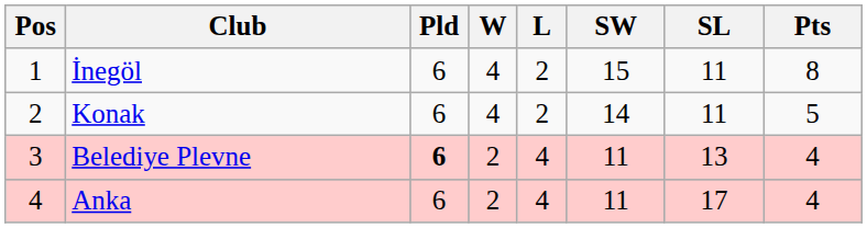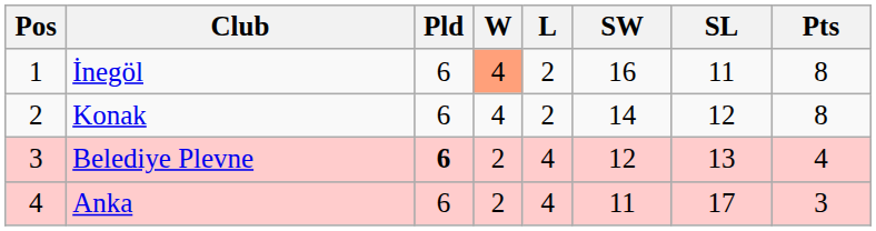 <table class=wikitable style="text-align:center;" width="500">
 <tr>
 <th width=5%>Pos</th>
 <th width=35%>Club</th>
 <th width=5%>Pld</th>
 <th width=5%>W</th>
 <th width=5%>L</th>
 <th width=10%>SW</th>
 <th width=10%>SL</th>
 <th width=10%>Pts</th>
 </tr>
 <tr>
 <td>1</td>
 <td align="left"><a href='#'>İnegöl</a></td>
 <td>6</td>
-<td>4</td>
+<td style="background: lightsalmon;">4</td>
 <td>2</td>
-<td>15</td>
+<td>16</td>
 <td>11</td>
 <td>8</td>
 </tr>
 <tr>
 <td>2</td>
 <td align="left"><a href='#'>Konak</a></td>
 <td>6</td>
 <td>4</td>
 <td>2</td>
 <td>14</td>
-<td>11</td>
-<td>5</td>
+<td>12</td>
+<td>8</td>
 </tr>
 <tr style="background-color: #FFCCCC;">
 <td>3</td>
 <td align="left"><a href='#'>Belediye Plevne</a></td>
 <td><strong>6</strong></td>
 <td>2</td>
 <td>4</td>
-<td>11</td>
+<td>12</td>
 <td>13</td>
 <td>4</td>
 </tr>
 <tr style="background-color: #FFCCCC;">
 <td>4</td>
 <td align="left"><a href='#'>Anka</a></td>
 <td>6</td>
 <td>2</td>
 <td>4</td>
 <td>11</td>
 <td>17</td>
-<td>4</td>
+<td>3</td>
 </tr>
 </table>
